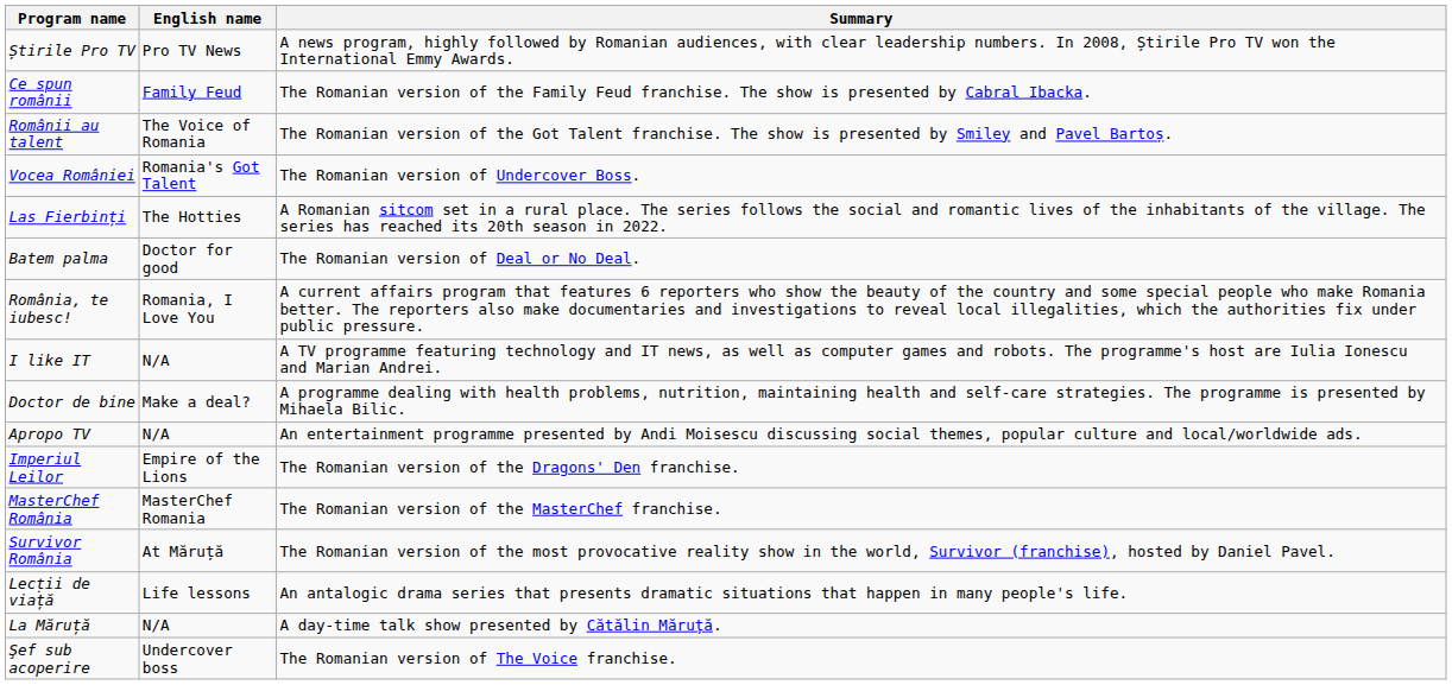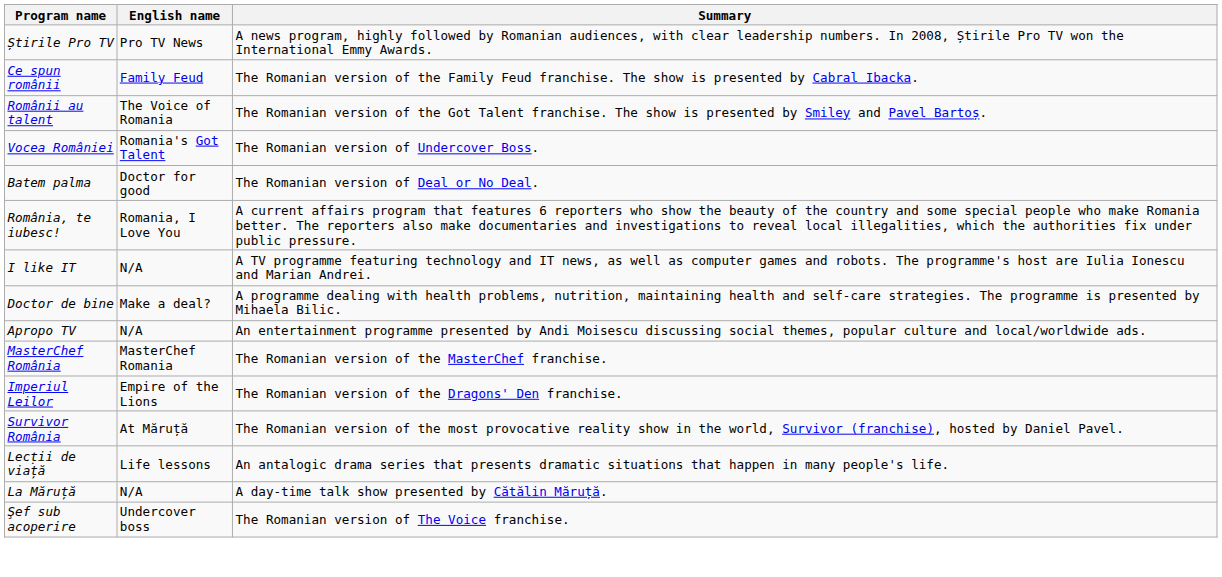 <table class="wikitable">
 <tr>
 <th>Program name</th>
 <th>English name</th>
 <th>Summary</th>
 </tr>
 <tr>
 <td><em>Știrile Pro TV</em></td>
 <td>Pro TV News</td>
 <td>A news program, highly followed by Romanian audiences, with clear leadership numbers. In 2008, Știrile Pro TV won the International Emmy Awards.</td>
 </tr>
 <tr>
 <td><em><a href='#'>Ce spun românii</a></em></td>
 <td><a href='#'>Family Feud</a></td>
 <td>The Romanian version of the Family Feud franchise. The show is presented by <a href='#'>Cabral Ibacka</a>.</td>
 </tr>
 <tr>
 <td><em><a href='#'>Românii au talent</a></em></td>
 <td>The Voice of Romania</td>
 <td>The Romanian version of the Got Talent franchise. The show is presented by <a href='#'>Smiley</a> and <a href='#'>Pavel Bartoș</a>.</td>
 </tr>
 <tr>
 <td><em><a href='#'>Vocea României</a></em></td>
 <td>Romania's <a href='#'>Got Talent</a></td>
 <td>The Romanian version of <a href='#'>Undercover Boss</a>.</td>
 </tr>
 <tr>
-<td><em><a href='#'>Las Fierbinți</a></em></td>
-<td>The Hotties</td>
-<td>A Romanian <a href='#'>sitcom</a> set in a rural place. The series follows the social and romantic lives of the inhabitants of the village. The series has reached its 20th season in 2022.</td>
-</tr>
-<tr>
 <td><em>Batem palma</em></td>
 <td>Doctor for good</td>
 <td>The Romanian version of <a href='#'>Deal or No Deal</a>.</td>
 </tr>
 <tr>
 <td><em>România, te iubesc!</em></td>
 <td>Romania, I Love You</td>
 <td>A current affairs program that features 6 reporters who show the beauty of the country and some special people who make Romania better. The reporters also make documentaries and investigations to reveal local illegalities, which the authorities fix under public pressure.</td>
 </tr>
 <tr>
 <td><em>I like IT</em></td>
 <td>N/A</td>
 <td>A TV programme featuring technology and IT news, as well as computer games and robots. The programme's host are Iulia Ionescu and Marian Andrei.</td>
 </tr>
 <tr>
 <td><em>Doctor de bine</em></td>
 <td>Make a deal?</td>
 <td>A programme dealing with health problems, nutrition, maintaining health and self-care strategies. The programme is presented by Mihaela Bilic.</td>
 </tr>
 <tr>
 <td><em>Apropo TV</em></td>
 <td>N/A</td>
 <td>An entertainment programme presented by Andi Moisescu discussing social themes, popular culture and local/worldwide ads.</td>
 </tr>
 <tr>
+<td><em><a href='#'>MasterChef România</a></em></td>
+<td>MasterChef Romania</td>
+<td>The Romanian version of the <a href='#'>MasterChef</a> franchise.</td>
+</tr>
+<tr>
 <td><em><a href='#'>Imperiul Leilor</a></em></td>
 <td>Empire of the Lions</td>
 <td>The Romanian version of the <a href='#'>Dragons' Den</a> franchise.</td>
-</tr>
-<tr>
-<td><em><a href='#'>MasterChef România</a></em></td>
-<td>MasterChef Romania</td>
-<td>The Romanian version of the <a href='#'>MasterChef</a> franchise.</td>
 </tr>
 <tr>
 <td><em><a href='#'>Survivor România</a></em></td>
 <td>At Măruță</td>
 <td>The Romanian version of the most provocative reality show in the world, <a href='#'>Survivor (franchise)</a>, hosted by Daniel Pavel.</td>
 </tr>
 <tr>
 <td><em>Lecṭii de viață</em></td>
 <td>Life lessons</td>
 <td>An antalogic drama series that presents dramatic situations that happen in many people's life.</td>
 </tr>
 <tr>
 <td><em>La Măruță</em></td>
 <td>N/A</td>
 <td>A day-time talk show presented by <a href='#'>Cătălin Măruță</a>.</td>
 </tr>
 <tr>
 <td><em>Şef sub acoperire</em></td>
 <td>Undercover boss</td>
 <td>The Romanian version of <a href='#'>The Voice</a> franchise.</td>
 </tr>
 </table>
